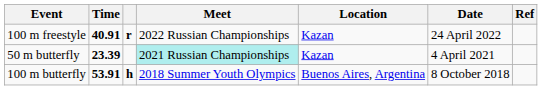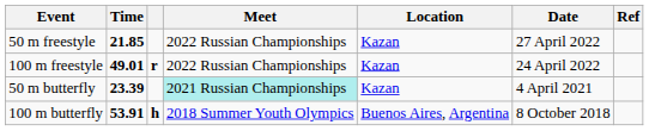 <table class="wikitable">
 <tr>
 <th>Event</th>
 <th>Time</th>
 <th></th>
 <th>Meet</th>
 <th>Location</th>
 <th>Date</th>
 <th>Ref</th>
 </tr>
 <tr>
+<td>50 m freestyle</td>
+<td style="text-align:center;"><strong>21.85</strong></td>
+<td></td>
+<td>2022 Russian Championships</td>
+<td><a href='#'>Kazan</a></td>
+<td>27 April 2022</td>
+<td style="text-align:center;"></td>
+</tr>
+<tr>
 <td>100 m freestyle</td>
-<td style="text-align:center;"><strong>40.91</strong></td>
+<td style="text-align:center;"><strong>49.01</strong></td>
 <td><strong>r</strong></td>
 <td>2022 Russian Championships</td>
 <td><a href='#'>Kazan</a></td>
 <td>24 April 2022</td>
 <td style="text-align:center;"></td>
 </tr>
 <tr>
 <td>50 m butterfly</td>
 <td style="text-align:center;"><strong>23.39</strong></td>
 <td></td>
 <td style="background: paleturquoise;">2021 Russian Championships</td>
 <td><a href='#'>Kazan</a></td>
 <td>4 April 2021</td>
 <td style="text-align:center;"></td>
 </tr>
 <tr>
 <td>100 m butterfly</td>
 <td style="text-align:center;"><strong>53.91</strong></td>
 <td><strong>h</strong></td>
 <td><a href='#'>2018 Summer Youth Olympics</a></td>
 <td><a href='#'>Buenos Aires</a>, <a href='#'>Argentina</a></td>
 <td>8 October 2018</td>
 <td style="text-align:center;"></td>
 </tr>
 </table>
